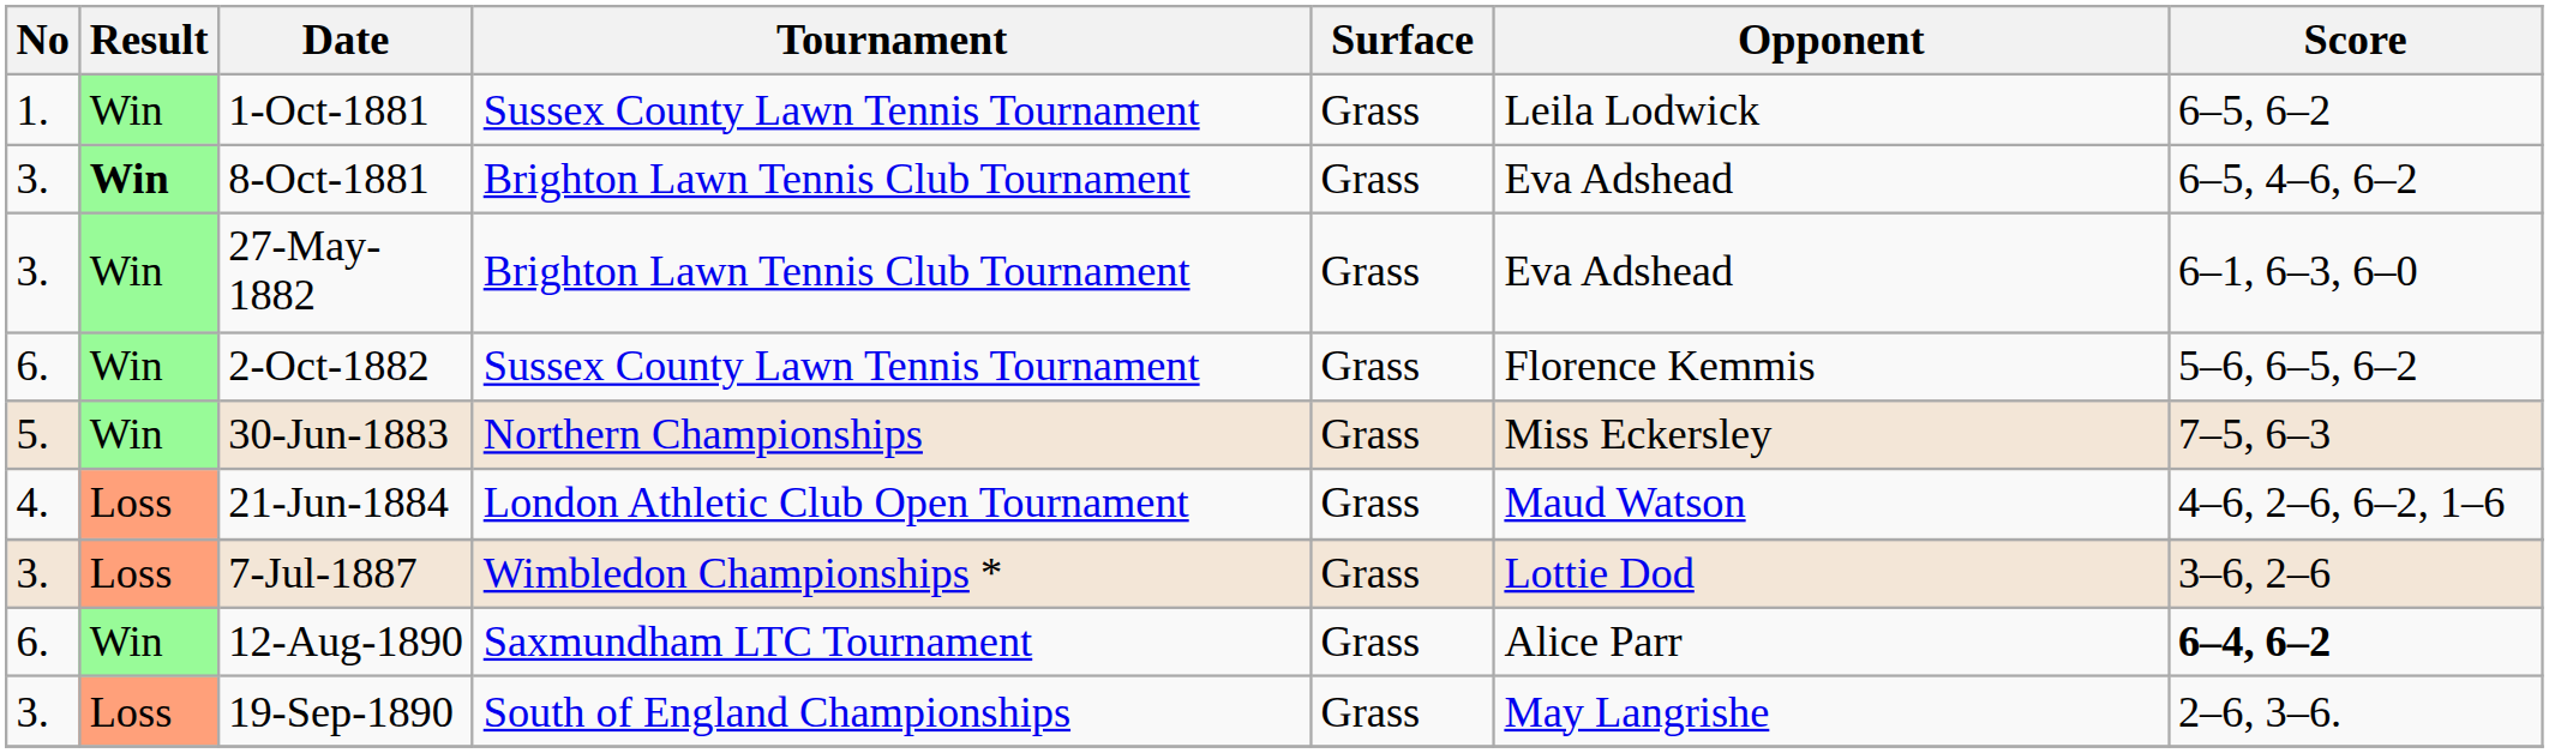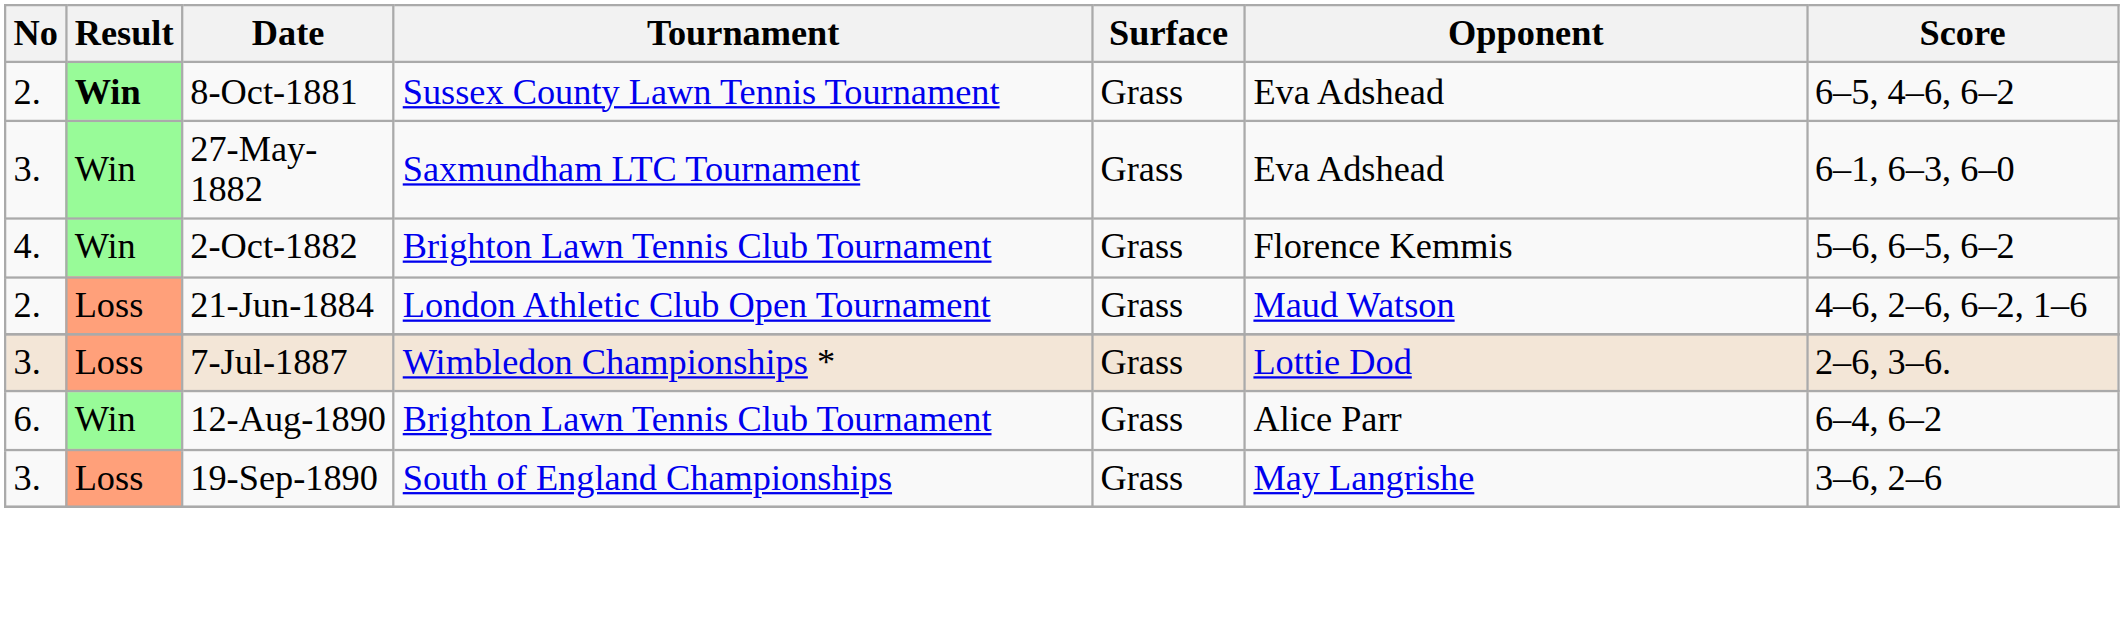 <table class="sortable wikitable">
 <tr>
 <th style="width:15px">No</th>
 <th style="width:30px">Result</th>
 <th style="width:70px">Date</th>
 <th style="width:300px">Tournament</th>
 <th style="width:60px">Surface</th>
 <th style="width:240px">Opponent</th>
 <th style="width:130px" class="unsortable">Score</th>
 </tr>
 <tr>
-<td>1.</td>
-<td style="background:#98FB98;">Win</td>
-<td>1-Oct-1881</td>
-<td><a href='#'>Sussex County Lawn Tennis Tournament</a></td>
-<td>Grass</td>
-<td> Leila Lodwick</td>
-<td>6–5, 6–2</td>
-</tr>
-<tr>
-<td>3.</td>
+<td>2.</td>
 <td style="background:#98FB98;"><strong>Win</strong></td>
 <td>8-Oct-1881</td>
-<td><a href='#'>Brighton Lawn Tennis Club Tournament</a></td>
+<td><a href='#'>Sussex County Lawn Tennis Tournament</a></td>
 <td>Grass</td>
 <td> Eva Adshead</td>
 <td>6–5, 4–6, 6–2</td>
 </tr>
 <tr>
 <td>3.</td>
 <td style="background:#98FB98;">Win</td>
 <td>27-May-1882</td>
-<td><a href='#'>Brighton Lawn Tennis Club Tournament</a></td>
+<td><a href='#'>Saxmundham LTC Tournament</a></td>
 <td>Grass</td>
 <td> Eva Adshead</td>
 <td>6–1, 6–3, 6–0</td>
 </tr>
 <tr>
-<td>6.</td>
+<td>4.</td>
 <td style="background:#98FB98;">Win</td>
 <td>2-Oct-1882</td>
-<td><a href='#'>Sussex County Lawn Tennis Tournament</a></td>
+<td><a href='#'>Brighton Lawn Tennis Club Tournament</a></td>
 <td>Grass</td>
 <td> Florence Kemmis</td>
 <td>5–6, 6–5, 6–2</td>
 </tr>
-<tr bgcolor=F3E6D7>
-<td>5.</td>
-<td style="background:#98FB98;">Win</td>
-<td>30-Jun-1883</td>
-<td><a href='#'>Northern Championships</a></td>
-<td>Grass</td>
-<td> Miss Eckersley</td>
-<td>7–5, 6–3</td>
-</tr>
 <tr>
-<td>4.</td>
+<td>2.</td>
 <td style="background:#ffa07a;">Loss</td>
 <td>21‑Jun‑1884</td>
 <td><a href='#'>London Athletic Club Open Tournament</a></td>
 <td>Grass</td>
 <td> <a href='#'>Maud Watson</a></td>
 <td>4–6, 2–6, 6–2, 1–6</td>
 </tr>
 <tr>
 </tr>
 <tr bgcolor=F3E6D7>
 <td>3.</td>
 <td style="background:#ffa07a;">Loss</td>
 <td>7‑Jul‑1887</td>
 <td><a href='#'>Wimbledon Championships</a> *</td>
 <td>Grass</td>
 <td> <a href='#'>Lottie Dod</a></td>
-<td>3–6, 2–6</td>
+<td>2–6, 3–6.</td>
 </tr>
 <tr>
 <td>6.</td>
 <td style="background:#98FB98;">Win</td>
 <td>12‑Aug‑1890</td>
-<td><a href='#'>Saxmundham LTC Tournament</a></td>
+<td><a href='#'>Brighton Lawn Tennis Club Tournament</a></td>
 <td>Grass</td>
 <td> Alice Parr</td>
-<td><strong>6–4, 6–2</strong></td>
+<td>6–4, 6–2</td>
 </tr>
 <tr>
 <td>3.</td>
 <td style="background:#ffa07a;">Loss</td>
 <td>19‑Sep‑1890</td>
 <td><a href='#'>South of England Championships</a></td>
 <td>Grass</td>
 <td> <a href='#'>May Langrishe</a></td>
-<td>2–6, 3–6.</td>
+<td>3–6, 2–6</td>
 </tr>
 <tr>
 </tr>
 </table>
